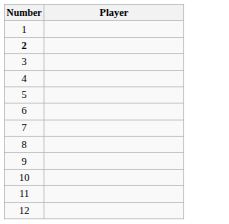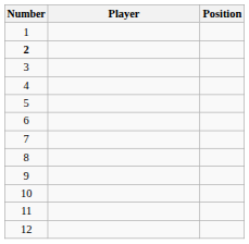 <table class="wikitable sortable" style="text-align:center;">
 <tr>
 <th style="font-size:95%;">Number</th>
 <th style="border-bottom:0px; width:13em;">Player</th>
+<th style="border-bottom:0px;">Position</th>
 </tr>
 <tr>
 <td>1</td>
 <td align=left></td>
+<td></td>
 </tr>
 <tr>
 <td><strong>2</strong></td>
 <td align=left></td>
+<td></td>
 </tr>
 <tr>
 <td>3</td>
 <td align=left></td>
+<td></td>
 </tr>
 <tr>
 <td>4</td>
 <td align=left></td>
+<td></td>
 </tr>
 <tr>
 <td>5</td>
 <td align=left></td>
+<td></td>
 </tr>
 <tr>
 <td>6</td>
 <td align=left></td>
+<td></td>
 </tr>
 <tr>
 <td>7</td>
 <td align=left></td>
+<td></td>
 </tr>
 <tr>
 <td>8</td>
 <td align=left></td>
+<td></td>
 </tr>
 <tr>
 <td>9</td>
 <td align=left></td>
+<td></td>
 </tr>
 <tr>
 <td>10</td>
 <td align=left></td>
+<td></td>
 </tr>
 <tr>
 <td>11</td>
 <td align=left></td>
+<td></td>
 </tr>
 <tr>
 <td>12</td>
 <td align=left></td>
+<td></td>
 </tr>
 </table>
